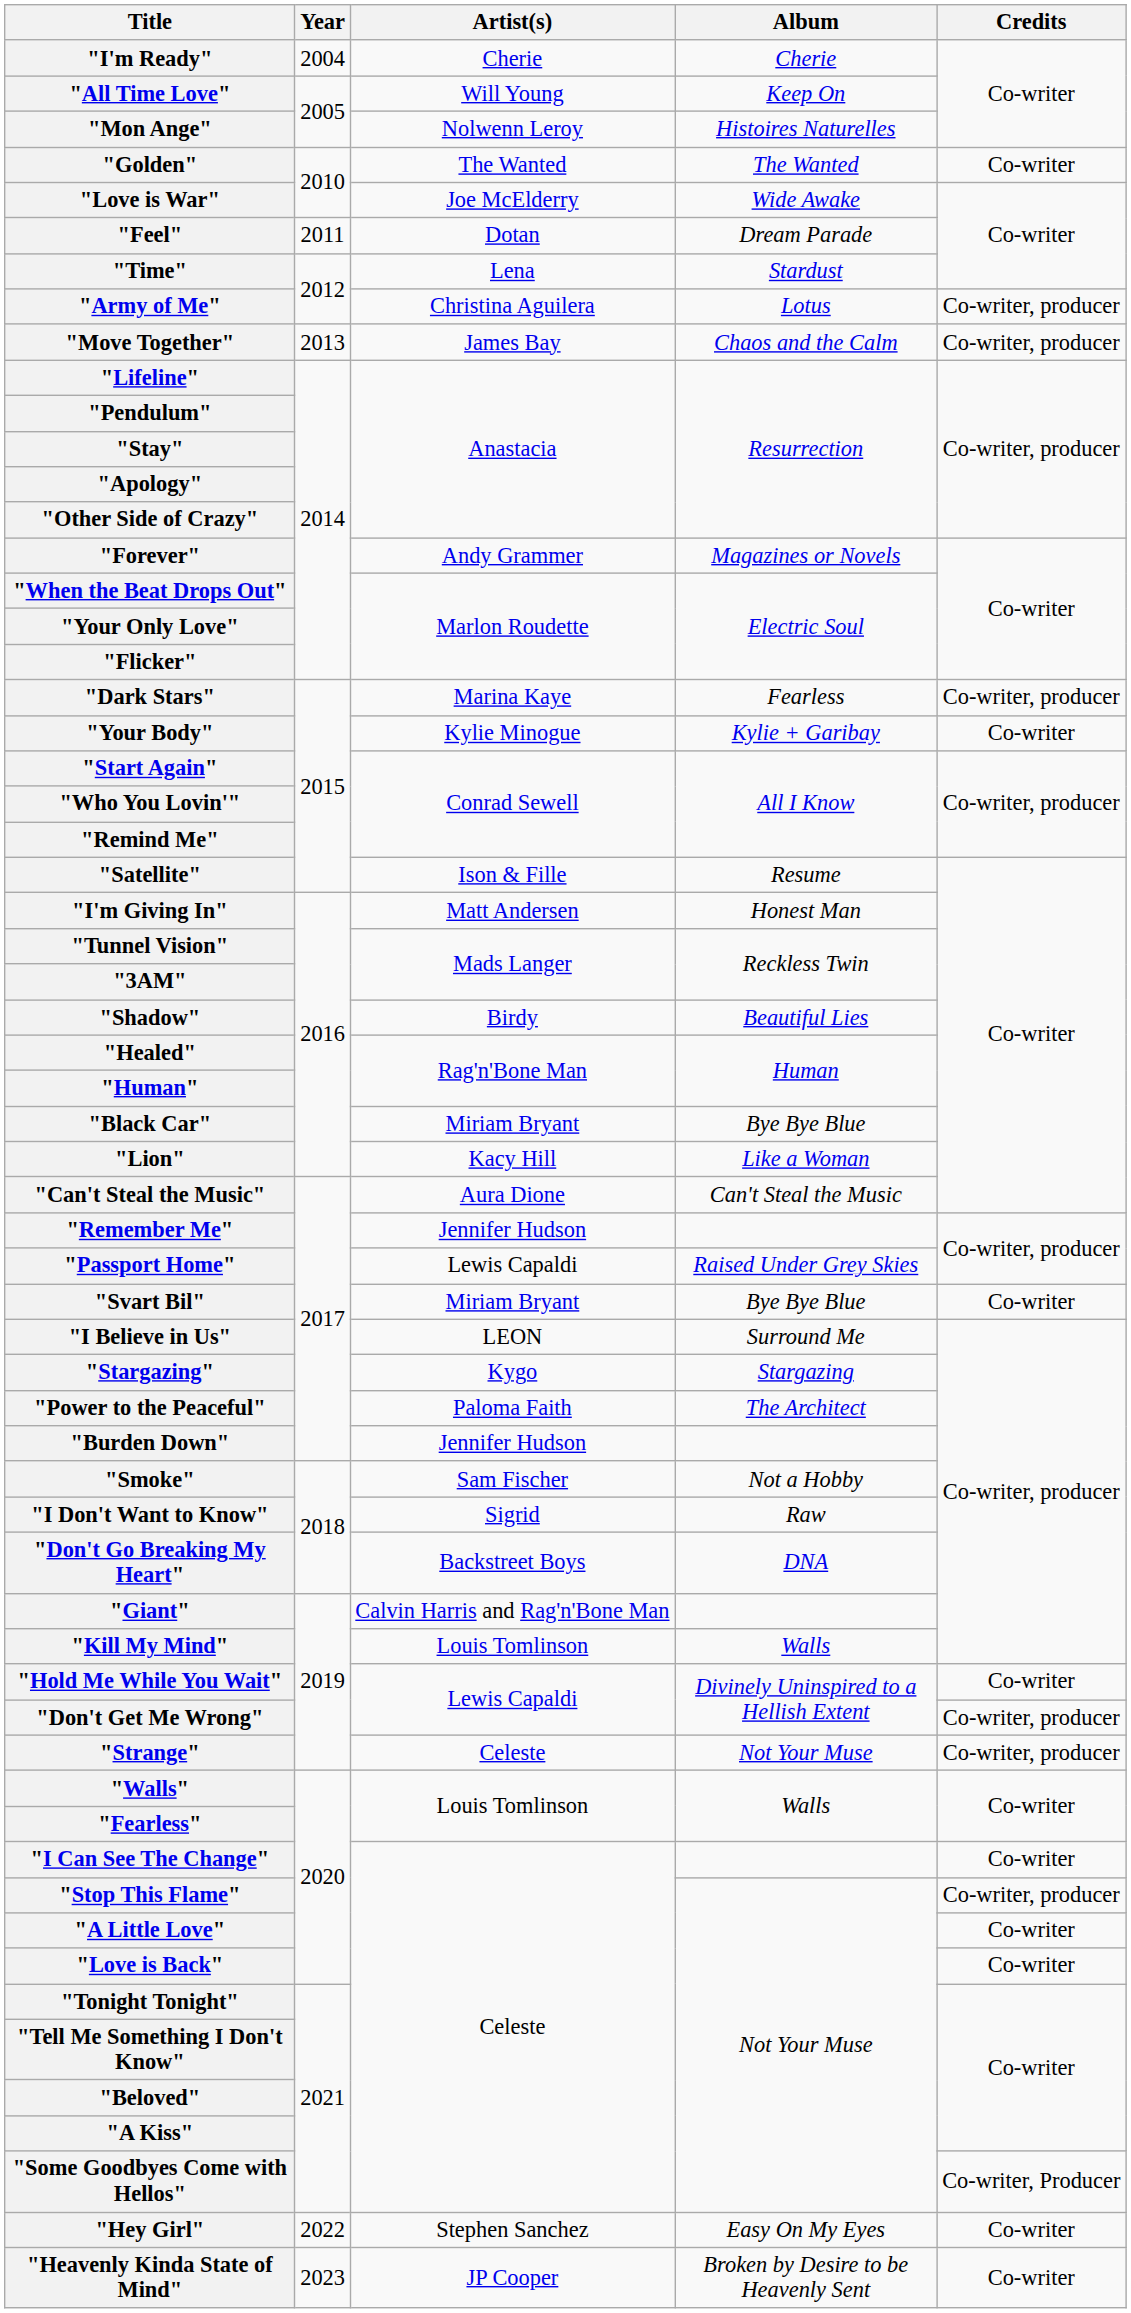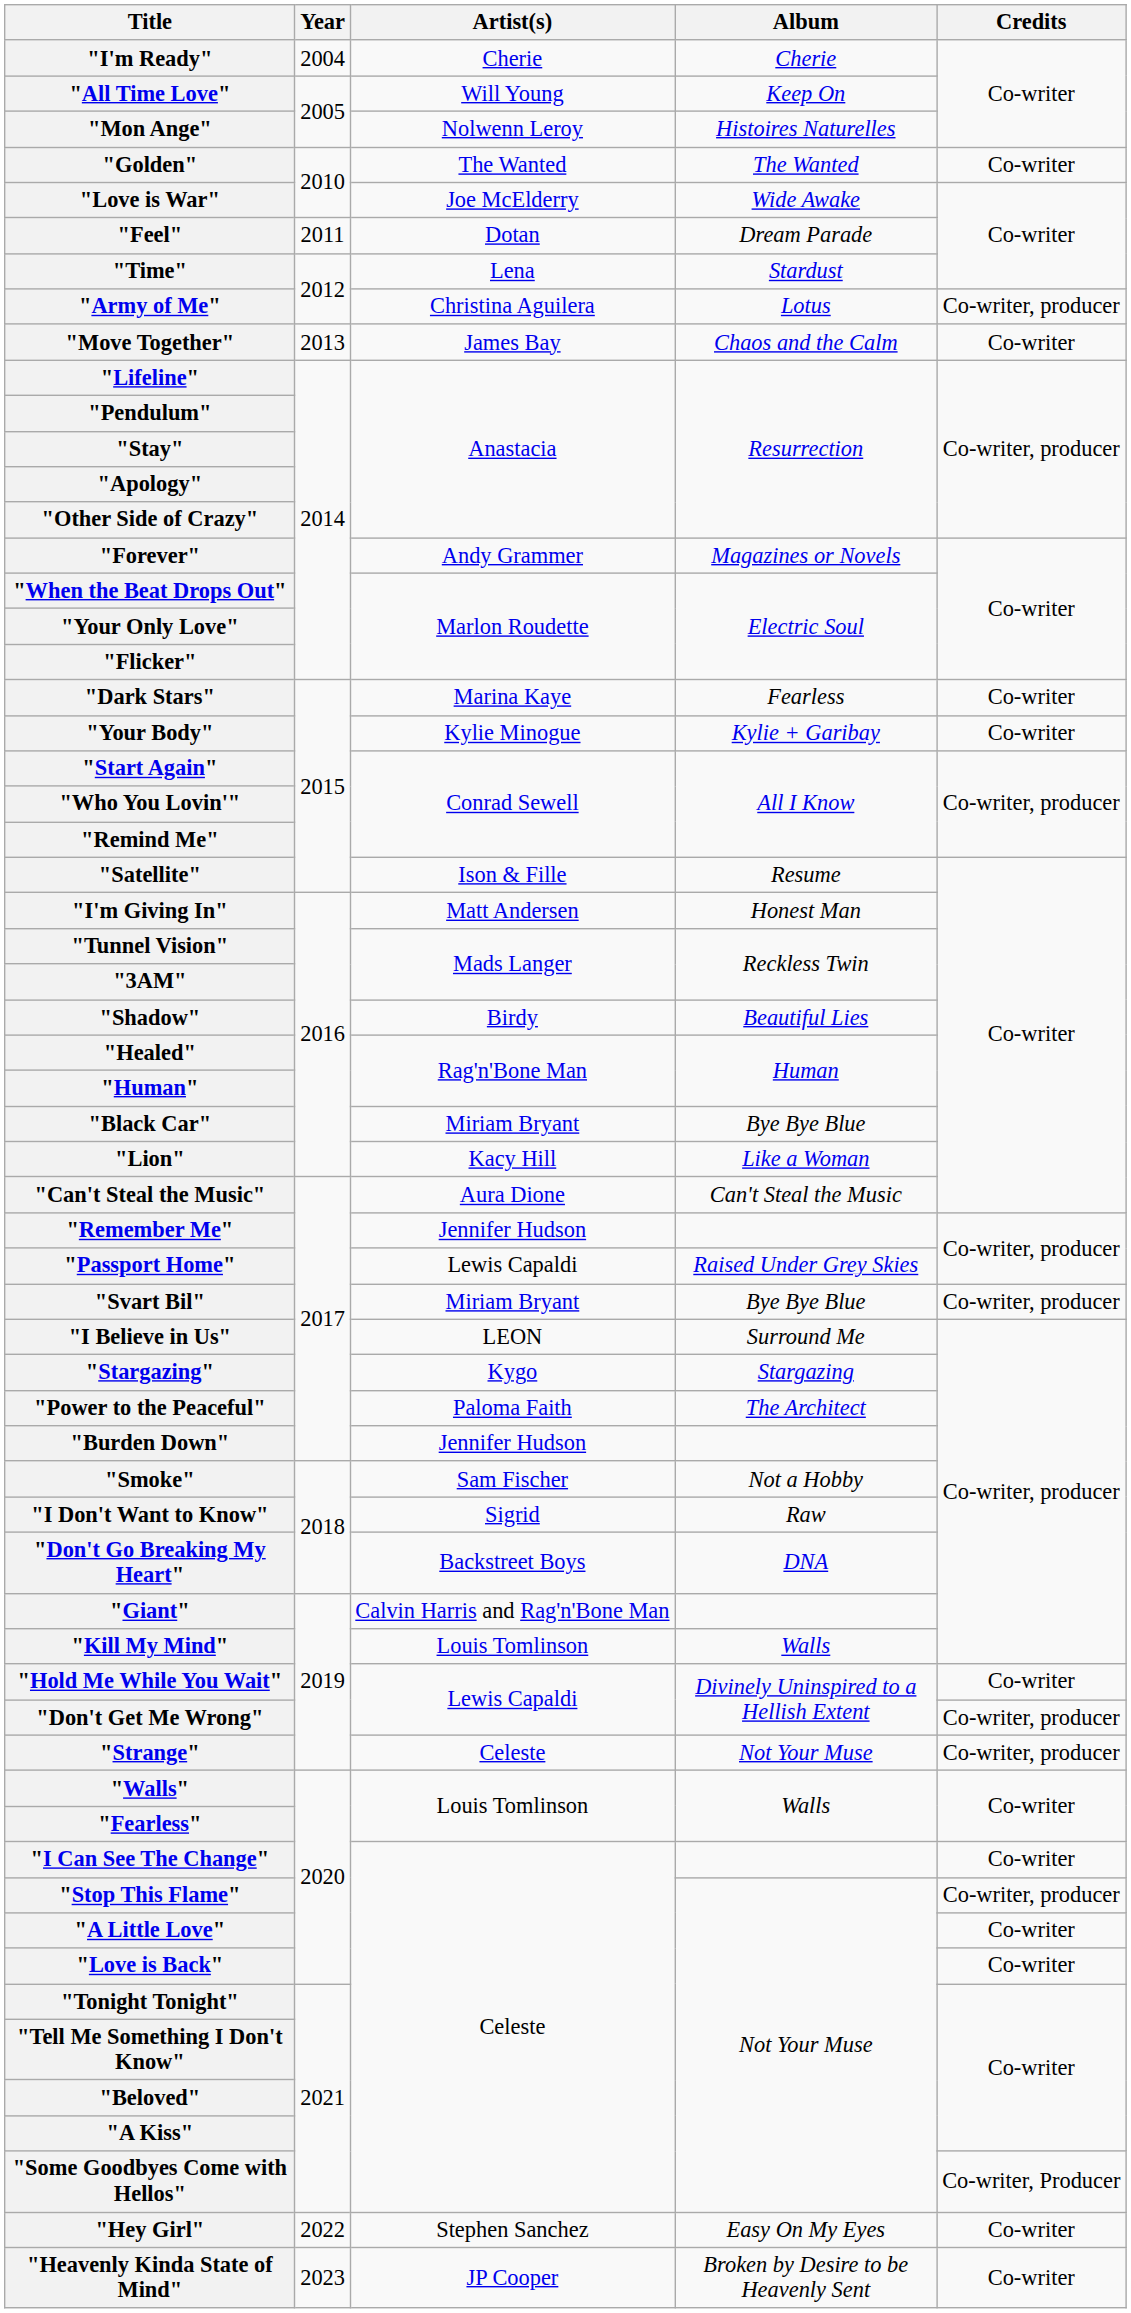 <table class="wikitable plainrowheaders" style="text-align:center;">
 <tr>
 <th scope="col" style="width:200px;">Title</th>
 <th scope="col">Year</th>
 <th scope="col">Artist(s)</th>
 <th scope="col" style="width:180px;">Album</th>
 <th scope="col">Credits</th>
 </tr>
 <tr>
 <th scope="row">"I'm Ready"</th>
 <td>2004</td>
 <td><a href='#'>Cherie</a></td>
 <td><em><a href='#'>Cherie</a></em></td>
 <td rowspan="3">Co-writer</td>
 </tr>
 <tr>
 <th scope="row">"<a href='#'>All Time Love</a>"</th>
 <td rowspan="2">2005</td>
 <td><a href='#'>Will Young</a></td>
 <td><em><a href='#'>Keep On</a></em></td>
 </tr>
 <tr>
 <th scope="row">"Mon Ange"</th>
 <td><a href='#'>Nolwenn Leroy</a></td>
 <td><em><a href='#'>Histoires Naturelles</a></em></td>
 </tr>
 <tr>
 <th scope="row">"Golden"</th>
 <td rowspan="2">2010</td>
 <td><a href='#'>The Wanted</a></td>
 <td><em><a href='#'>The Wanted</a></em></td>
 <td>Co-writer</td>
 </tr>
 <tr>
 <th scope="row">"Love is War"</th>
 <td><a href='#'>Joe McElderry</a></td>
 <td><em><a href='#'>Wide Awake</a></em></td>
 <td rowspan="3">Co-writer</td>
 </tr>
 <tr>
 <th scope="row">"Feel"</th>
 <td>2011</td>
 <td><a href='#'>Dotan</a></td>
 <td><em>Dream Parade</em></td>
 </tr>
 <tr>
 <th scope="row">"Time"</th>
 <td rowspan="2">2012</td>
 <td><a href='#'>Lena</a></td>
 <td><em><a href='#'>Stardust</a></em></td>
 </tr>
 <tr>
 <th scope="row">"<a href='#'>Army of Me</a>"</th>
 <td><a href='#'>Christina Aguilera</a></td>
 <td><em><a href='#'>Lotus</a></em></td>
 <td>Co-writer, producer</td>
 </tr>
 <tr>
 <th scope="row">"Move Together"</th>
 <td>2013</td>
 <td><a href='#'>James Bay</a></td>
 <td><em><a href='#'>Chaos and the Calm</a></em></td>
-<td>Co-writer, producer</td>
+<td>Co-writer</td>
 </tr>
 <tr>
 <th scope="row">"<a href='#'>Lifeline</a>"</th>
 <td rowspan="9">2014</td>
 <td rowspan="5"><a href='#'>Anastacia</a></td>
 <td rowspan="5"><em><a href='#'>Resurrection</a></em></td>
 <td rowspan="5">Co-writer, producer</td>
 </tr>
 <tr>
 <th scope="row">"Pendulum"</th>
 </tr>
 <tr>
 <th scope="row">"Stay"</th>
 </tr>
 <tr>
 <th scope="row">"Apology"</th>
 </tr>
 <tr>
 <th scope="row">"Other Side of Crazy"</th>
 </tr>
 <tr>
 <th scope="row">"Forever"</th>
 <td><a href='#'>Andy Grammer</a></td>
 <td><em><a href='#'>Magazines or Novels</a></em></td>
 <td rowspan="4">Co-writer</td>
 </tr>
 <tr>
 <th scope="row">"<a href='#'>When the Beat Drops Out</a>"</th>
 <td rowspan="3"><a href='#'>Marlon Roudette</a></td>
 <td rowspan="3"><em><a href='#'>Electric Soul</a></em></td>
 </tr>
 <tr>
 <th scope="row">"Your Only Love"</th>
 </tr>
 <tr>
 <th scope="row">"Flicker"</th>
 </tr>
 <tr>
 <th scope="row">"Dark Stars"</th>
 <td rowspan="6">2015</td>
 <td><a href='#'>Marina Kaye</a></td>
 <td><em>Fearless</em></td>
-<td>Co-writer, producer</td>
+<td>Co-writer</td>
 </tr>
 <tr>
 <th scope="row">"Your Body"<br></th>
 <td><a href='#'>Kylie Minogue</a></td>
 <td><em><a href='#'>Kylie + Garibay</a></em></td>
 <td>Co-writer</td>
 </tr>
 <tr>
 <th scope="row">"<a href='#'>Start Again</a>"</th>
 <td rowspan="3"><a href='#'>Conrad Sewell</a></td>
 <td rowspan="3"><em><a href='#'>All I Know</a></em></td>
 <td rowspan="3">Co-writer, producer</td>
 </tr>
 <tr>
 <th scope="row">"Who You Lovin'"</th>
 </tr>
 <tr>
 <th scope="row">"Remind Me"</th>
 </tr>
 <tr>
 <th scope="row">"Satellite"</th>
 <td><a href='#'>Ison & Fille</a></td>
 <td><em>Resume</em></td>
 <td rowspan="10">Co-writer</td>
 </tr>
 <tr>
 <th scope="row">"I'm Giving In"</th>
 <td rowspan="8">2016</td>
 <td><a href='#'>Matt Andersen</a></td>
 <td><em>Honest Man</em></td>
 </tr>
 <tr>
 <th scope="row">"Tunnel Vision"</th>
 <td rowspan="2"><a href='#'>Mads Langer</a></td>
 <td rowspan="2"><em>Reckless Twin</em></td>
 </tr>
 <tr>
 <th scope="row">"3AM"</th>
 </tr>
 <tr>
 <th scope="row">"Shadow"</th>
 <td><a href='#'>Birdy</a></td>
 <td><em><a href='#'>Beautiful Lies</a></em></td>
 </tr>
 <tr>
 <th scope="row">"Healed"</th>
 <td rowspan="2"><a href='#'>Rag'n'Bone Man</a></td>
 <td rowspan="2"><em><a href='#'>Human</a></em></td>
 </tr>
 <tr>
 <th scope="row">"<a href='#'>Human</a>"</th>
 </tr>
 <tr>
 <th scope="row">"Black Car"</th>
 <td><a href='#'>Miriam Bryant</a></td>
 <td><em>Bye Bye Blue</em></td>
 </tr>
 <tr>
 <th scope="row">"Lion"</th>
 <td><a href='#'>Kacy Hill</a></td>
 <td><em><a href='#'>Like a Woman</a></em></td>
 </tr>
 <tr>
 <th scope="row">"Can't Steal the Music"</th>
 <td rowspan="8">2017</td>
 <td><a href='#'>Aura Dione</a></td>
 <td><em>Can't Steal the Music</em></td>
 </tr>
 <tr>
 <th scope="row">"<a href='#'>Remember Me</a>"</th>
 <td><a href='#'>Jennifer Hudson</a></td>
 <td></td>
 <td rowspan="2">Co-writer, producer</td>
 </tr>
 <tr>
 <th scope="row">"<a href='#'>Passport Home</a>"</th>
 <td>Lewis Capaldi</td>
 <td><em><a href='#'>Raised Under Grey Skies</a></em></td>
 </tr>
 <tr>
 <th scope="row">"Svart Bil"</th>
 <td><a href='#'>Miriam Bryant</a></td>
 <td><em>Bye Bye Blue</em></td>
-<td>Co-writer</td>
+<td>Co-writer, producer</td>
 </tr>
 <tr>
 <th scope="row">"I Believe in Us"</th>
 <td>LEON</td>
 <td><em>Surround Me</em></td>
 <td rowspan="9">Co-writer, producer</td>
 </tr>
 <tr>
 <th scope="row">"<a href='#'>Stargazing</a>"<br></th>
 <td><a href='#'>Kygo</a></td>
 <td><em><a href='#'>Stargazing</a></em></td>
 </tr>
 <tr>
 <th scope="row">"Power to the Peaceful"</th>
 <td><a href='#'>Paloma Faith</a></td>
 <td><em><a href='#'>The Architect</a></em></td>
 </tr>
 <tr>
 <th scope="row">"Burden Down"</th>
 <td><a href='#'>Jennifer Hudson</a></td>
 <td></td>
 </tr>
 <tr>
 <th scope="row">"Smoke"</th>
 <td rowspan="3">2018</td>
 <td><a href='#'>Sam Fischer</a></td>
 <td><em>Not a Hobby</em></td>
 </tr>
 <tr>
 <th scope="row">"I Don't Want to Know"</th>
 <td><a href='#'>Sigrid</a></td>
 <td><em>Raw</em></td>
 </tr>
 <tr>
 <th scope="row">"<a href='#'>Don't Go Breaking My Heart</a>"</th>
 <td><a href='#'>Backstreet Boys</a></td>
 <td><em><a href='#'>DNA</a></em></td>
 </tr>
 <tr>
 <th scope="row">"<a href='#'>Giant</a>"</th>
 <td rowspan="5">2019</td>
 <td><a href='#'>Calvin Harris</a> and <a href='#'>Rag'n'Bone Man</a></td>
 <td></td>
 </tr>
 <tr>
 <th scope="row">"<a href='#'>Kill My Mind</a>"</th>
 <td><a href='#'>Louis Tomlinson</a></td>
 <td><em><a href='#'>Walls</a></em></td>
 </tr>
 <tr>
 <th scope="row">"<a href='#'>Hold Me While You Wait</a>"</th>
 <td rowspan="2"><a href='#'>Lewis Capaldi</a></td>
 <td rowspan="2"><em><a href='#'>Divinely Uninspired to a Hellish Extent</a></em></td>
 <td>Co-writer</td>
 </tr>
 <tr>
 <th scope="row">"Don't Get Me Wrong"</th>
 <td>Co-writer, producer</td>
 </tr>
 <tr>
 <th scope="row">"<a href='#'>Strange</a>"</th>
 <td><a href='#'>Celeste</a></td>
 <td><em><a href='#'>Not Your Muse</a></em></td>
 <td>Co-writer, producer</td>
 </tr>
 <tr>
 <th scope="row">"<a href='#'>Walls</a>"</th>
 <td rowspan="6">2020</td>
 <td rowspan="2">Louis Tomlinson</td>
 <td rowspan="2"><em>Walls</em></td>
 <td rowspan="2">Co-writer</td>
 </tr>
 <tr>
 <th scope="row">"<a href='#'>Fearless</a>"</th>
 </tr>
 <tr>
 <th scope="row">"<a href='#'>I Can See The Change</a>"</th>
 <td rowspan="9">Celeste</td>
 <td></td>
 <td>Co-writer</td>
 </tr>
 <tr>
 <th scope="row">"<a href='#'>Stop This Flame</a>"</th>
 <td rowspan="8"><em>Not Your Muse</em></td>
 <td>Co-writer, producer</td>
 </tr>
 <tr>
 <th scope="row">"<a href='#'>A Little Love</a>"</th>
 <td>Co-writer</td>
 </tr>
 <tr>
 <th scope="row">"<a href='#'>Love is Back</a>"</th>
 <td>Co-writer</td>
 </tr>
 <tr>
 <th scope="row">"Tonight Tonight"</th>
 <td rowspan="5">2021</td>
 <td rowspan="4">Co-writer</td>
 </tr>
 <tr>
 <th scope="row">"Tell Me Something I Don't Know"</th>
 </tr>
 <tr>
 <th scope="row">"Beloved"</th>
 </tr>
 <tr>
 <th scope="row">"A Kiss"</th>
 </tr>
 <tr>
 <th scope="row">"Some Goodbyes Come with Hellos"</th>
 <td>Co-writer, Producer</td>
 </tr>
 <tr>
 <th scope="row">"Hey Girl"</th>
 <td>2022</td>
 <td>Stephen Sanchez</td>
 <td><em>Easy On My Eyes</em></td>
 <td>Co-writer</td>
 </tr>
 <tr>
 <th scope="row">"Heavenly Kinda State of Mind"</th>
 <td>2023</td>
 <td><a href='#'>JP Cooper</a></td>
 <td><em>Broken by Desire to be Heavenly Sent</em></td>
 <td>Co-writer</td>
 </tr>
 </table>
